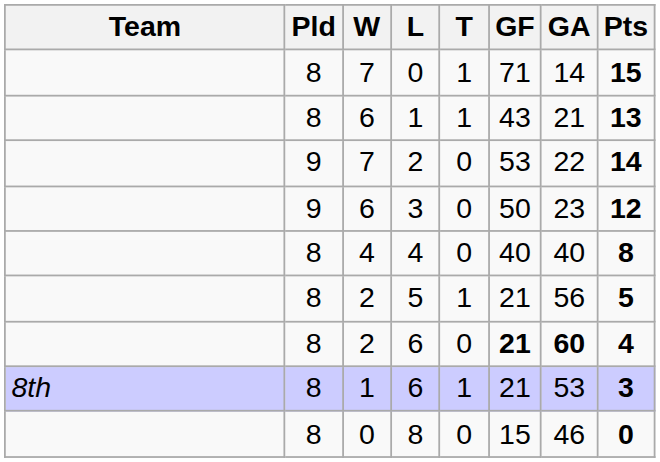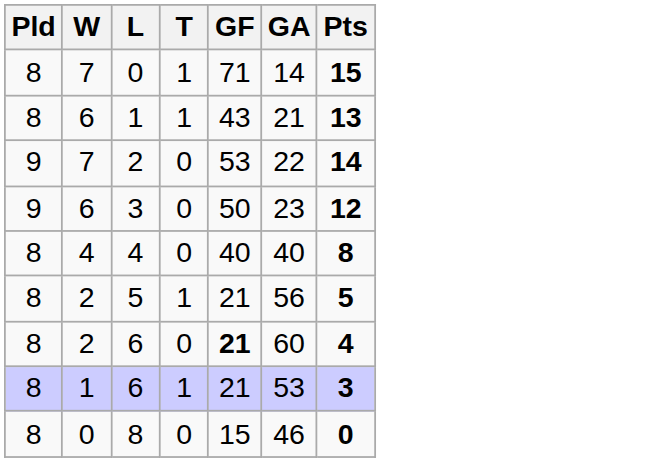 <table class="wikitable">
 <tr>
-<th bgcolor="#efefef" width="150">Team</th>
 <th bgcolor="#efefef" width="20">Pld</th>
 <th bgcolor="#efefef" width="20">W</th>
 <th bgcolor="#efefef" width="20">L</th>
 <th bgcolor="#efefef" width="20">T</th>
 <th bgcolor="#efefef" width="20">GF</th>
 <th bgcolor="#efefef" width="20">GA</th>
 <th bgcolor="#efefef" width="20">Pts</th>
 </tr>
 <tr align=center>
-<td align=left></td>
 <td>8</td>
 <td>7</td>
 <td>0</td>
 <td>1</td>
 <td>71</td>
 <td>14</td>
 <td><strong>15</strong></td>
 </tr>
 <tr align=center>
-<td align=left></td>
 <td>8</td>
 <td>6</td>
 <td>1</td>
 <td>1</td>
 <td>43</td>
 <td>21</td>
 <td><strong>13</strong></td>
 </tr>
 <tr align=center>
-<td align=left></td>
 <td>9</td>
 <td>7</td>
 <td>2</td>
 <td>0</td>
 <td>53</td>
 <td>22</td>
 <td><strong>14</strong></td>
 </tr>
 <tr align=center>
-<td align=left></td>
 <td>9</td>
 <td>6</td>
 <td>3</td>
 <td>0</td>
 <td>50</td>
 <td>23</td>
 <td><strong>12</strong></td>
 </tr>
 <tr align=center>
-<td align=left></td>
 <td>8</td>
 <td>4</td>
 <td>4</td>
 <td>0</td>
 <td>40</td>
 <td>40</td>
 <td><strong>8</strong></td>
 </tr>
 <tr align=center>
-<td align=left></td>
 <td>8</td>
 <td>2</td>
 <td>5</td>
 <td>1</td>
 <td>21</td>
 <td>56</td>
 <td><strong>5</strong></td>
 </tr>
 <tr align=center>
-<td align=left></td>
 <td>8</td>
 <td>2</td>
 <td>6</td>
 <td>0</td>
 <td><strong>21</strong></td>
-<td><strong>60</strong></td>
+<td>60</td>
 <td><strong>4</strong></td>
 </tr>
 <tr align=center bgcolor="ccccff">
-<td align=left> <em>8th</em></td>
 <td>8</td>
 <td>1</td>
 <td>6</td>
 <td>1</td>
 <td>21</td>
 <td>53</td>
 <td><strong>3</strong></td>
 </tr>
 <tr align=center>
-<td align=left></td>
 <td>8</td>
 <td>0</td>
 <td>8</td>
 <td>0</td>
 <td>15</td>
 <td>46</td>
 <td><strong>0</strong></td>
 </tr>
 </table>
